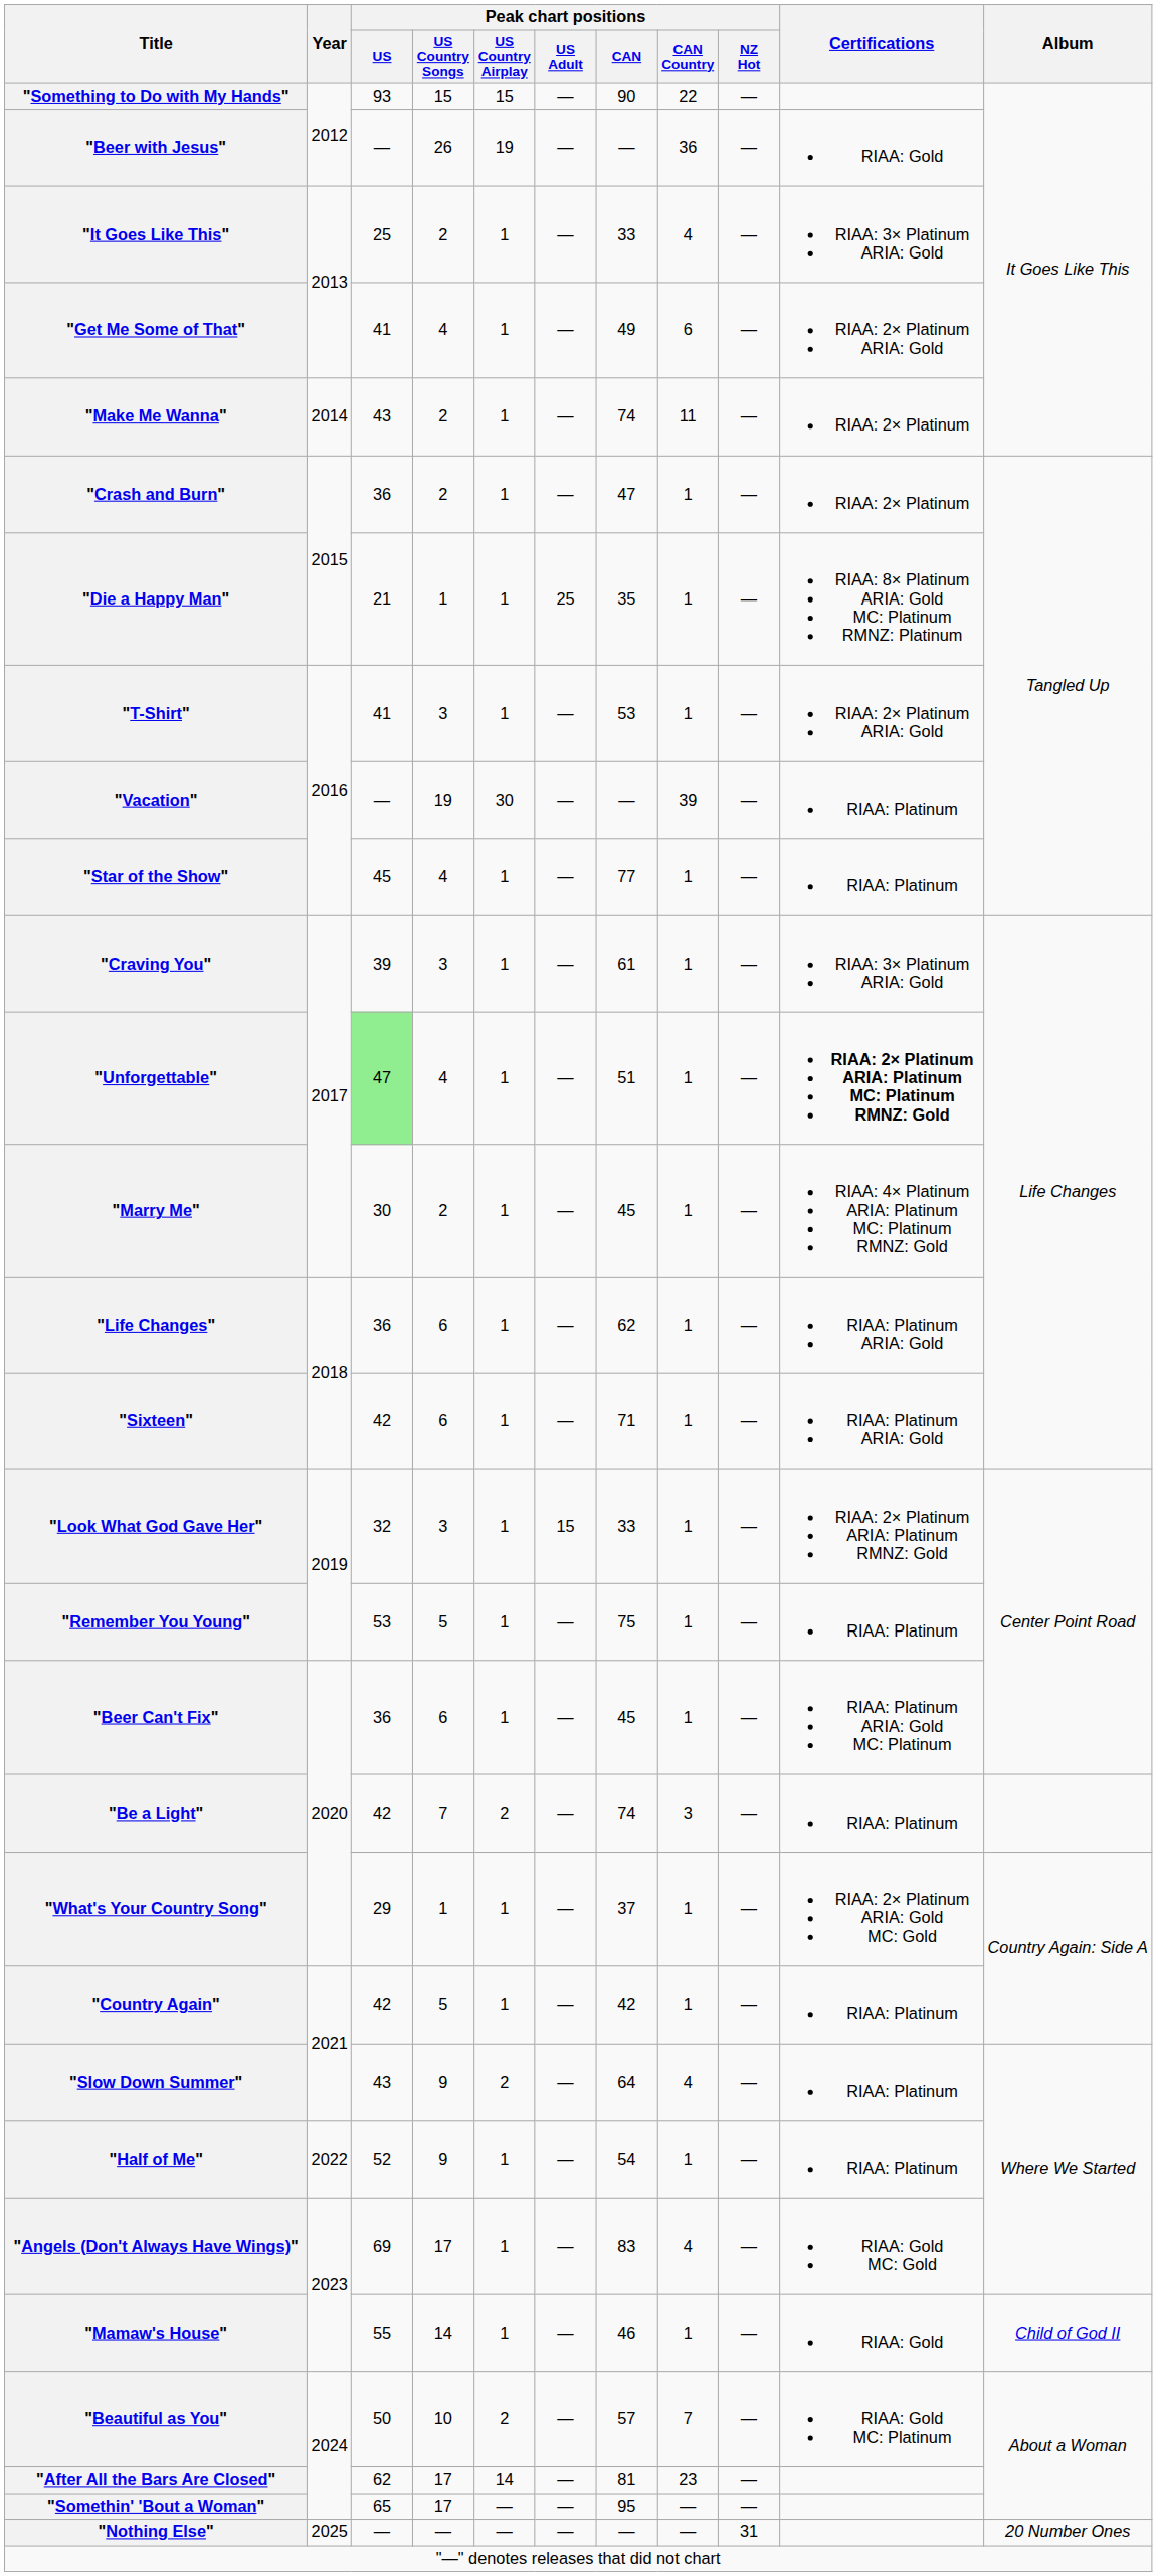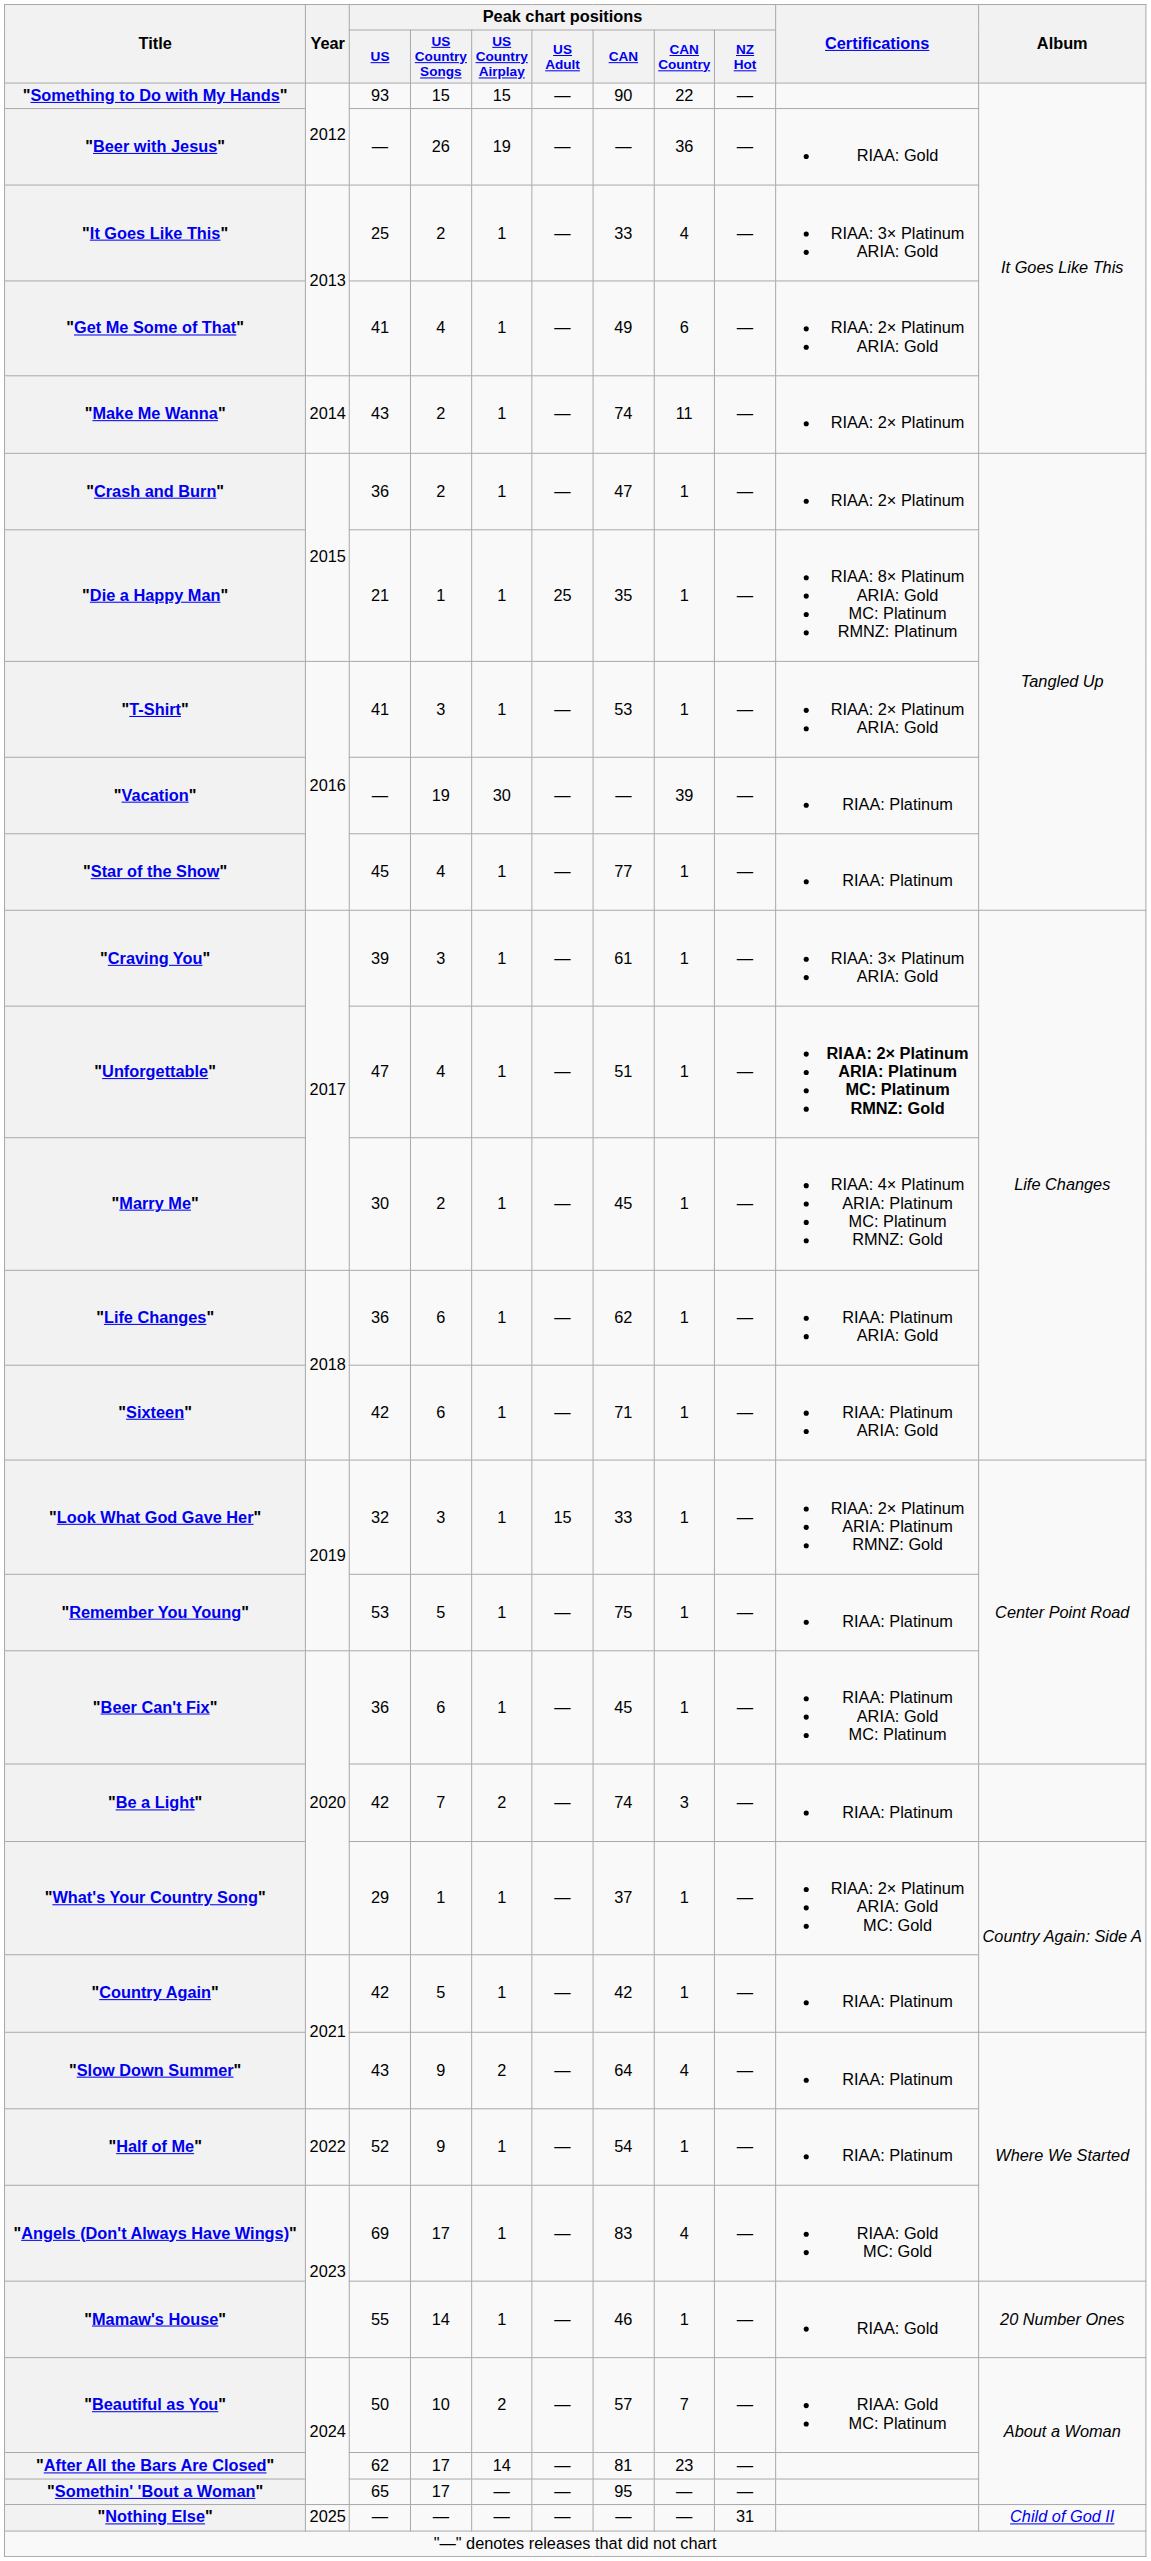 <table class="wikitable plainrowheaders" style="text-align:center;">
 <tr>
 <th scope="col" rowspan="2" style="width:18em;">Title</th>
 <th scope="col" rowspan="2">Year</th>
 <th scope="col" colspan="7">Peak chart positions</th>
 <th scope="col" rowspan="2" style="width:12em;"><a href='#'>Certifications</a><br></th>
 <th scope="col" rowspan="2">Album</th>
 </tr>
 <tr style="font-size:smaller;">
 <th scope="col" style="width:4em;"><a href='#'>US</a><br></th>
 <th scope="col" style="width:4em;"><a href='#'>US Country Songs</a><br></th>
 <th scope="col" style="width:4em;"><a href='#'>US Country Airplay</a><br></th>
 <th scope="col" style="width:4em;"><a href='#'>US Adult</a><br></th>
 <th scope="col" style="width:4em;"><a href='#'>CAN</a><br></th>
 <th scope="col" style="width:4em;"><a href='#'>CAN Country</a><br></th>
 <th scope="col" style="width:4em;"><a href='#'>NZ<br>Hot</a><br></th>
 </tr>
 <tr>
 <th scope="row">"<a href='#'>Something to Do with My Hands</a>"</th>
 <td rowspan="2">2012</td>
 <td>93</td>
 <td>15</td>
 <td>15</td>
 <td>—</td>
 <td>90</td>
 <td>22</td>
 <td>—</td>
 <td></td>
 <td rowspan="5" style="text-align:center;"><em>It Goes Like This</em></td>
 </tr>
 <tr>
 <th scope="row">"<a href='#'>Beer with Jesus</a>"</th>
 <td>—</td>
 <td>26</td>
 <td>19</td>
 <td>—</td>
 <td>—</td>
 <td>36</td>
 <td>—</td>
 <td><br><ul><li>RIAA: Gold</li></ul></td>
 </tr>
 <tr>
 <th scope="row">"<a href='#'>It Goes Like This</a>"</th>
 <td rowspan="2">2013</td>
 <td>25</td>
 <td>2</td>
 <td>1</td>
 <td>—</td>
 <td>33</td>
 <td>4</td>
 <td>—</td>
 <td><br><ul><li>RIAA: 3× Platinum</li><li>ARIA: Gold</li></ul></td>
 </tr>
 <tr>
 <th scope="row">"<a href='#'>Get Me Some of That</a>"</th>
 <td>41</td>
 <td>4</td>
 <td>1</td>
 <td>—</td>
 <td>49</td>
 <td>6</td>
 <td>—</td>
 <td><br><ul><li>RIAA: 2× Platinum</li><li>ARIA: Gold</li></ul></td>
 </tr>
 <tr>
 <th scope="row">"<a href='#'>Make Me Wanna</a>"</th>
 <td>2014</td>
 <td>43</td>
 <td>2</td>
 <td>1</td>
 <td>—</td>
 <td>74</td>
 <td>11</td>
 <td>—</td>
 <td><br><ul><li>RIAA: 2× Platinum</li></ul></td>
 </tr>
 <tr>
 <th scope="row">"<a href='#'>Crash and Burn</a>"</th>
 <td rowspan="2">2015</td>
 <td>36</td>
 <td>2</td>
 <td>1</td>
 <td>—</td>
 <td>47</td>
 <td>1</td>
 <td>—</td>
 <td><br><ul><li>RIAA: 2× Platinum</li></ul></td>
 <td style="text-align:center;" rowspan="5"><em>Tangled Up</em> <br></td>
 </tr>
 <tr>
 <th scope="row">"<a href='#'>Die a Happy Man</a>"</th>
 <td>21</td>
 <td>1</td>
 <td>1</td>
 <td>25</td>
 <td>35</td>
 <td>1</td>
 <td>—</td>
 <td><br><ul><li>RIAA: 8× Platinum</li><li>ARIA: Gold</li><li>MC: Platinum</li><li>RMNZ: Platinum</li></ul></td>
 </tr>
 <tr>
 <th scope="row">"<a href='#'>T-Shirt</a>"</th>
 <td rowspan="3">2016</td>
 <td>41</td>
 <td>3</td>
 <td>1</td>
 <td>—</td>
 <td>53</td>
 <td>1</td>
 <td>—</td>
 <td><br><ul><li>RIAA: 2× Platinum</li><li>ARIA: Gold</li></ul></td>
 </tr>
 <tr>
 <th scope="row">"<a href='#'>Vacation</a>"</th>
 <td>—</td>
 <td>19</td>
 <td>30</td>
 <td>—</td>
 <td>—</td>
 <td>39</td>
 <td>—</td>
 <td><br><ul><li>RIAA: Platinum</li></ul></td>
 </tr>
 <tr>
 <th scope="row">"<a href='#'>Star of the Show</a>"</th>
 <td>45</td>
 <td>4</td>
 <td>1</td>
 <td>—</td>
 <td>77</td>
 <td>1</td>
 <td>—</td>
 <td><br><ul><li>RIAA: Platinum</li></ul></td>
 </tr>
 <tr>
 <th scope="row">"<a href='#'>Craving You</a>"<br> </th>
 <td rowspan="3">2017</td>
 <td>39</td>
 <td>3</td>
 <td>1</td>
 <td>—</td>
 <td>61</td>
 <td>1</td>
 <td>—</td>
 <td><br><ul><li>RIAA: 3× Platinum</li><li>ARIA: Gold</li></ul></td>
 <td style="text-align:center;" rowspan="5"><em>Life Changes</em></td>
 </tr>
 <tr>
 <th scope="row">"<a href='#'>Unforgettable</a>"</th>
-<td style="background: lightgreen;">47</td>
+<td>47</td>
 <td>4</td>
 <td>1</td>
 <td>—</td>
 <td>51</td>
 <td>1</td>
 <td>—</td>
 <td><strong><br><ul><li>RIAA: 2× Platinum</li><li>ARIA: Platinum</li><li>MC: Platinum</li><li>RMNZ: Gold</li></ul></strong></td>
 </tr>
 <tr>
 <th scope="row">"<a href='#'>Marry Me</a>"</th>
 <td>30</td>
 <td>2</td>
 <td>1</td>
 <td>—</td>
 <td>45</td>
 <td>1</td>
 <td>—</td>
 <td><br><ul><li>RIAA: 4× Platinum</li><li>ARIA: Platinum</li><li>MC: Platinum</li><li>RMNZ: Gold</li></ul></td>
 </tr>
 <tr>
 <th scope="row">"<a href='#'>Life Changes</a>"</th>
 <td rowspan="2">2018</td>
 <td>36</td>
 <td>6</td>
 <td>1</td>
 <td>—</td>
 <td>62</td>
 <td>1</td>
 <td>—</td>
 <td><br><ul><li>RIAA: Platinum</li><li>ARIA: Gold</li></ul></td>
 </tr>
 <tr>
 <th scope="row">"<a href='#'>Sixteen</a>"</th>
 <td>42</td>
 <td>6</td>
 <td>1</td>
 <td>—</td>
 <td>71</td>
 <td>1</td>
 <td>—</td>
 <td><br><ul><li>RIAA: Platinum</li><li>ARIA: Gold</li></ul></td>
 </tr>
 <tr>
 <th scope="row">"<a href='#'>Look What God Gave Her</a>"</th>
 <td rowspan="2">2019</td>
 <td>32</td>
 <td>3</td>
 <td>1</td>
 <td>15</td>
 <td>33</td>
 <td>1</td>
 <td>—</td>
 <td><br><ul><li>RIAA: 2× Platinum</li><li>ARIA: Platinum</li><li>RMNZ: Gold</li></ul></td>
 <td style="text-align:center;" rowspan="3"><em>Center Point Road</em></td>
 </tr>
 <tr>
 <th scope="row">"<a href='#'>Remember You Young</a>"</th>
 <td>53</td>
 <td>5</td>
 <td>1</td>
 <td>—</td>
 <td>75</td>
 <td>1</td>
 <td>—</td>
 <td><br><ul><li>RIAA: Platinum</li></ul></td>
 </tr>
 <tr>
 <th scope="row">"<a href='#'>Beer Can't Fix</a>"<br> </th>
 <td rowspan="3">2020</td>
 <td>36</td>
 <td>6</td>
 <td>1</td>
 <td>—</td>
 <td>45</td>
 <td>1</td>
 <td>—</td>
 <td><br><ul><li>RIAA: Platinum</li><li>ARIA: Gold</li><li>MC: Platinum</li></ul></td>
 </tr>
 <tr>
 <th scope="row">"<a href='#'>Be a Light</a>"<br></th>
 <td>42</td>
 <td>7</td>
 <td>2</td>
 <td>—</td>
 <td>74</td>
 <td>3</td>
 <td>—</td>
 <td><br><ul><li>RIAA: Platinum</li></ul></td>
 <td></td>
 </tr>
 <tr>
 <th scope="row">"<a href='#'>What's Your Country Song</a>"</th>
 <td>29</td>
 <td>1</td>
 <td>1</td>
 <td>—</td>
 <td>37</td>
 <td>1</td>
 <td>—</td>
 <td><br><ul><li>RIAA: 2× Platinum</li><li>ARIA: Gold</li><li>MC: Gold</li></ul></td>
 <td style="text-align:center;" rowspan="2"><em>Country Again: Side A</em></td>
 </tr>
 <tr>
 <th scope="row">"<a href='#'>Country Again</a>"</th>
 <td rowspan="2">2021</td>
 <td>42</td>
 <td>5</td>
 <td>1</td>
 <td>—</td>
 <td>42</td>
 <td>1</td>
 <td>—</td>
 <td><br><ul><li>RIAA: Platinum</li></ul></td>
 </tr>
 <tr>
 <th scope="row">"<a href='#'>Slow Down Summer</a>"</th>
 <td>43</td>
 <td>9</td>
 <td>2</td>
 <td>—</td>
 <td>64</td>
 <td>4</td>
 <td>—</td>
 <td><br><ul><li>RIAA: Platinum</li></ul></td>
 <td style="text-align:center;" rowspan="3"><em>Where We Started</em></td>
 </tr>
 <tr>
 <th scope="row">"<a href='#'>Half of Me</a>"<br></th>
 <td>2022</td>
 <td>52</td>
 <td>9</td>
 <td>1</td>
 <td>—</td>
 <td>54</td>
 <td>1</td>
 <td>—</td>
 <td><br><ul><li>RIAA: Platinum</li></ul></td>
 </tr>
 <tr>
 <th scope="row">"<a href='#'>Angels (Don't Always Have Wings)</a>"</th>
 <td rowspan="2">2023</td>
 <td>69</td>
 <td>17</td>
 <td>1</td>
 <td>—</td>
 <td>83</td>
 <td>4</td>
 <td>—</td>
 <td><br><ul><li>RIAA: Gold</li><li>MC: Gold</li></ul></td>
 </tr>
 <tr>
 <th scope="row">"<a href='#'>Mamaw's House</a>"<br></th>
 <td>55</td>
 <td>14</td>
 <td>1</td>
 <td>—</td>
 <td>46</td>
 <td>1</td>
 <td>—</td>
 <td><br><ul><li>RIAA: Gold</li></ul></td>
-<td><em><a href='#'>Child of God II</a></em></td>
+<td><em>20 Number Ones</em></td>
 </tr>
 <tr>
 <th scope="row">"<a href='#'>Beautiful as You</a>"</th>
 <td rowspan="3">2024</td>
 <td>50</td>
 <td>10</td>
 <td>2</td>
 <td>—</td>
 <td>57</td>
 <td>7</td>
 <td>—</td>
 <td><br><ul><li>RIAA: Gold</li><li>MC: Platinum</li></ul></td>
 <td rowspan="3"><em>About a Woman</em></td>
 </tr>
 <tr>
 <th scope="row">"<a href='#'>After All the Bars Are Closed</a>"</th>
 <td>62</td>
 <td>17</td>
 <td>14</td>
 <td>—</td>
 <td>81</td>
 <td>23</td>
 <td>—</td>
 <td></td>
 </tr>
 <tr>
 <th scope="row">"<a href='#'>Somethin' 'Bout a Woman</a>"<br></th>
 <td>65</td>
 <td>17</td>
 <td>—</td>
 <td>—</td>
 <td>95</td>
 <td>—</td>
 <td>—</td>
 <td></td>
 </tr>
 <tr>
 <th scope="row">"<a href='#'>Nothing Else</a>"<br></th>
 <td>2025</td>
 <td>—</td>
 <td>—</td>
 <td>—</td>
 <td>—</td>
 <td>—</td>
 <td>—</td>
 <td>31</td>
 <td></td>
-<td><em>20 Number Ones</em></td>
+<td><em><a href='#'>Child of God II</a></em></td>
 </tr>
 <tr>
 <td colspan="11">"—" denotes releases that did not chart</td>
 </tr>
 </table>
